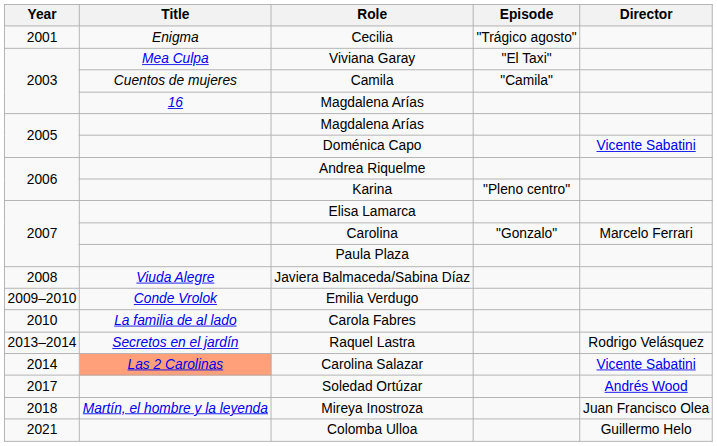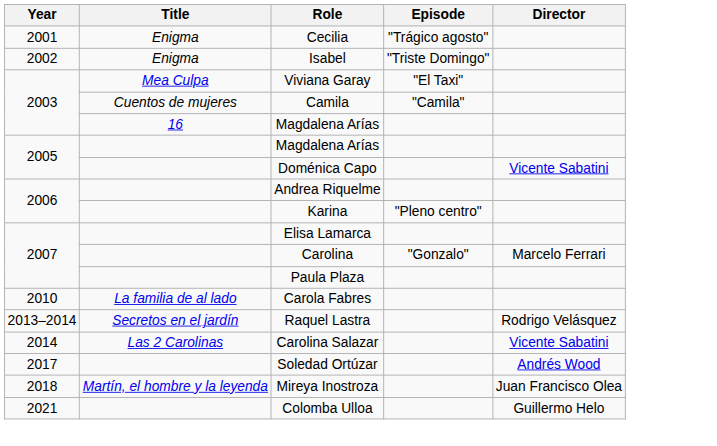 <table class="wikitable plainrowheaders" style="text-align:center;" border="1">
 <tr>
 <th>Year</th>
 <th>Title</th>
 <th>Role</th>
 <th>Episode</th>
 <th>Director</th>
 </tr>
 <tr>
 <td>2001</td>
 <td><em>Enigma</em></td>
 <td>Cecilia</td>
 <td>"Trágico agosto"</td>
+<td></td>
+</tr>
+<tr>
+<td>2002</td>
+<td><em>Enigma</em></td>
+<td>Isabel</td>
+<td>"Triste Domingo"</td>
 <td></td>
 </tr>
 <tr>
 <td rowspan=3>2003</td>
 <td><em><a href='#'>Mea Culpa</a></em></td>
 <td>Viviana Garay</td>
 <td>"El Taxi"</td>
 </tr>
 <tr>
 <td><em>Cuentos de mujeres</em></td>
 <td>Camila</td>
 <td>"Camila"</td>
 <td></td>
 </tr>
 <tr>
 <td><em><a href='#'>16</a></em></td>
 <td>Magdalena Arías</td>
 <td></td>
 <td></td>
 </tr>
 <tr>
 <td rowspan=2>2005</td>
 <td><em></em></td>
 <td>Magdalena Arías</td>
 <td></td>
 <td></td>
 </tr>
 <tr>
 <td><em></em></td>
 <td>Doménica Capo</td>
 <td></td>
 <td><a href='#'>Vicente Sabatini</a></td>
 </tr>
 <tr>
 <td rowspan=2>2006</td>
 <td><em></em></td>
 <td>Andrea Riquelme</td>
 <td></td>
 <td></td>
 </tr>
 <tr>
 <td><em></em></td>
 <td>Karina</td>
 <td>"Pleno centro"</td>
 <td></td>
 </tr>
 <tr>
 <td rowspan=3>2007</td>
 <td><em></em></td>
 <td>Elisa Lamarca</td>
 <td></td>
 <td></td>
 </tr>
 <tr>
 <td><em></em></td>
 <td>Carolina</td>
 <td>"Gonzalo"</td>
 <td>Marcelo Ferrari</td>
 </tr>
 <tr>
 <td><em></em></td>
 <td>Paula Plaza</td>
 <td></td>
 <td></td>
 </tr>
 <tr>
-<td>2008</td>
-<td><em><a href='#'>Viuda Alegre</a></em></td>
-<td>Javiera Balmaceda/Sabina Díaz</td>
-<td></td>
-<td></td>
-</tr>
-<tr>
-<td>2009–2010</td>
-<td><em><a href='#'>Conde Vrolok</a></em></td>
-<td>Emilia Verdugo</td>
-<td></td>
-<td></td>
-</tr>
-<tr>
 <td>2010</td>
 <td><em><a href='#'>La familia de al lado</a></em></td>
 <td>Carola Fabres</td>
 <td></td>
 <td></td>
 </tr>
 <tr>
 <td>2013–2014</td>
 <td><em><a href='#'>Secretos en el jardín</a></em></td>
 <td>Raquel Lastra</td>
 <td></td>
 <td>Rodrigo Velásquez</td>
 </tr>
 <tr>
 <td>2014</td>
-<td style="background: lightsalmon;"><em><a href='#'>Las 2 Carolinas</a></em></td>
+<td><em><a href='#'>Las 2 Carolinas</a></em></td>
 <td>Carolina Salazar</td>
 <td></td>
 <td><a href='#'>Vicente Sabatini</a></td>
 </tr>
 <tr>
 <td>2017</td>
 <td><em></em></td>
 <td>Soledad Ortúzar</td>
 <td></td>
 <td><a href='#'>Andrés Wood</a></td>
 </tr>
 <tr>
 <td>2018</td>
 <td><em><a href='#'>Martín, el hombre y la leyenda</a></em></td>
 <td>Mireya Inostroza</td>
 <td></td>
 <td>Juan Francisco Olea</td>
 </tr>
 <tr>
 <td>2021</td>
 <td><em></em></td>
 <td>Colomba Ulloa</td>
 <td></td>
 <td>Guillermo Helo</td>
 </tr>
 </table>
